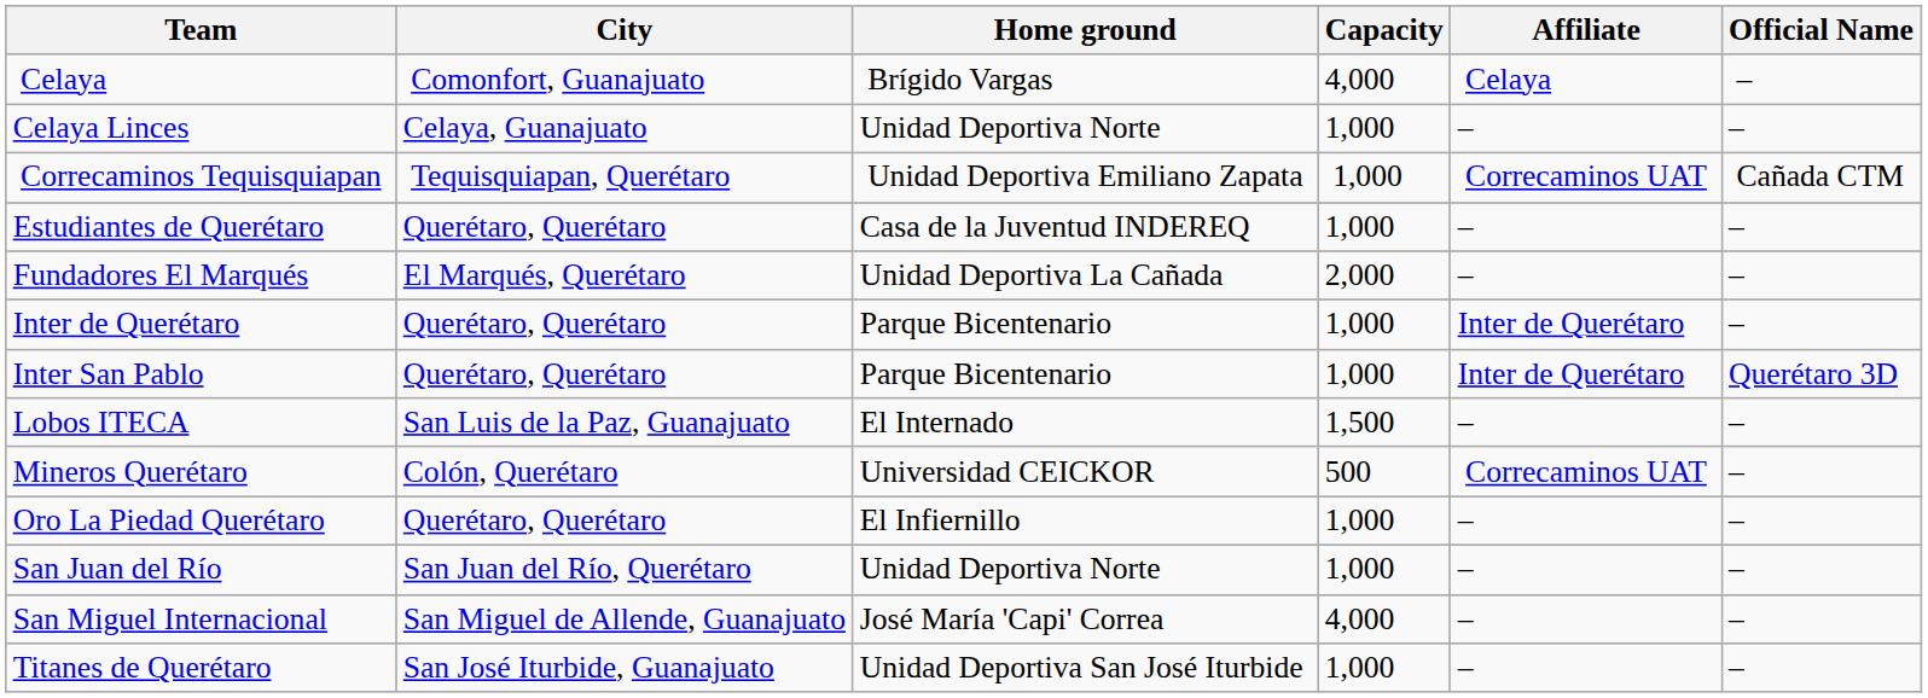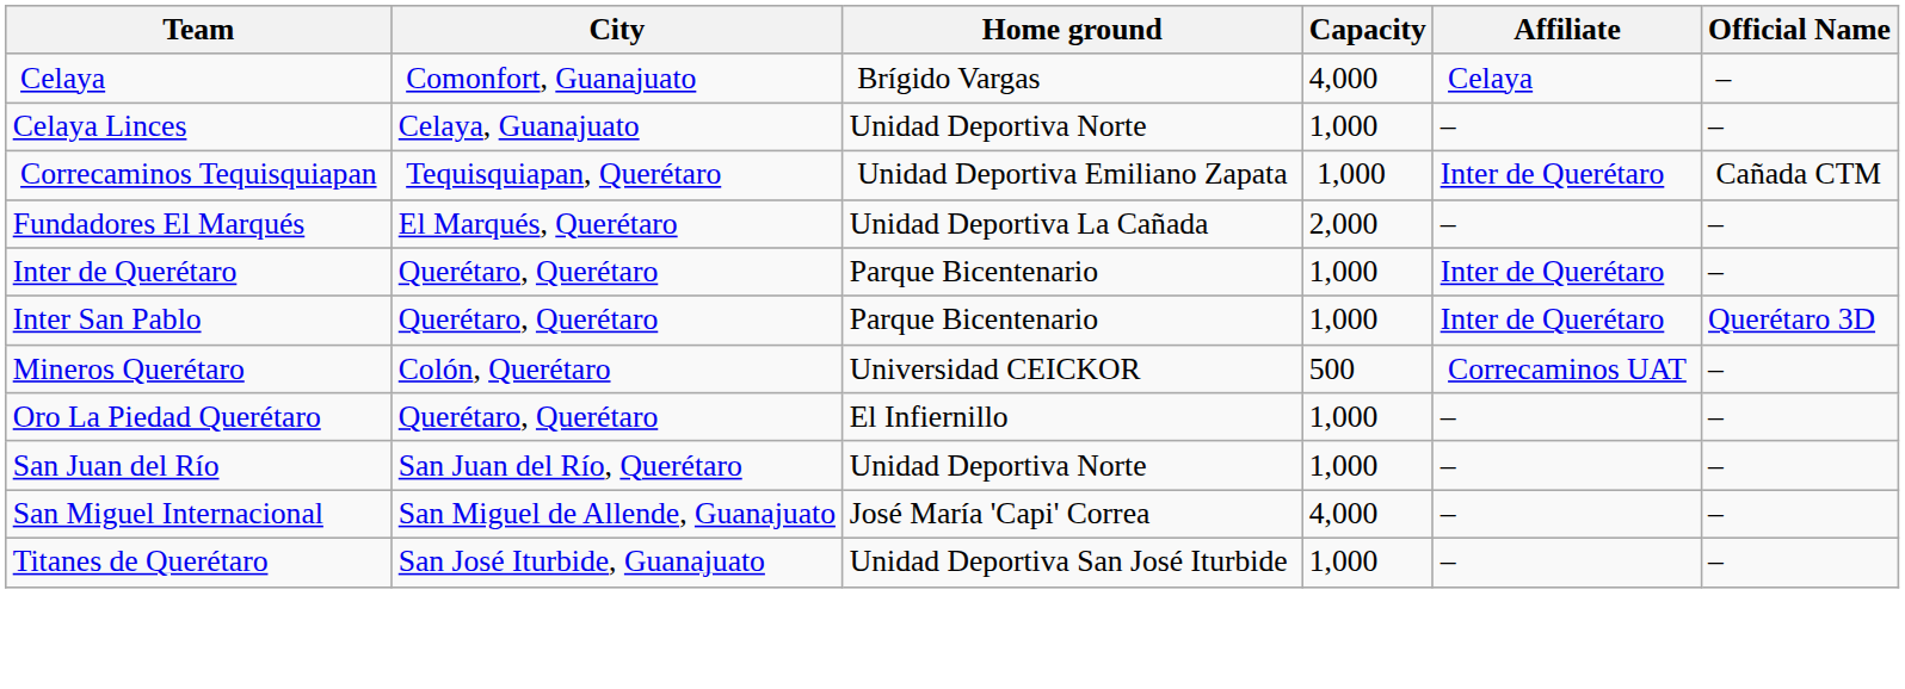 <table class="wikitable sortable">
 <tr>
 <th>Team</th>
 <th>City</th>
 <th>Home ground</th>
 <th>Capacity</th>
 <th>Affiliate</th>
 <th>Official Name</th>
 </tr>
 <tr>
 <td> <a href='#'>Celaya</a> </td>
 <td> <a href='#'>Comonfort</a>, <a href='#'>Guanajuato</a> </td>
 <td> Brígido Vargas </td>
 <td>4,000 </td>
 <td> <a href='#'>Celaya</a> </td>
 <td> –</td>
 </tr>
 <tr>
 <td><a href='#'>Celaya Linces</a></td>
 <td><a href='#'>Celaya</a>, <a href='#'>Guanajuato</a></td>
 <td>Unidad Deportiva Norte</td>
 <td>1,000</td>
 <td>–</td>
 <td>–</td>
 </tr>
 <tr>
 <td> <a href='#'>Correcaminos Tequisquiapan</a> </td>
 <td> <a href='#'>Tequisquiapan</a>, <a href='#'>Querétaro</a> </td>
 <td> Unidad Deportiva Emiliano Zapata </td>
 <td> 1,000</td>
-<td> <a href='#'>Correcaminos UAT</a> </td>
+<td><a href='#'>Inter de Querétaro</a></td>
 <td> Cañada CTM</td>
-</tr>
-<tr>
-<td><a href='#'>Estudiantes de Querétaro</a></td>
-<td><a href='#'>Querétaro</a>, <a href='#'>Querétaro</a></td>
-<td>Casa de la Juventud INDEREQ</td>
-<td>1,000</td>
-<td>–</td>
-<td>–</td>
 </tr>
 <tr>
 <td><a href='#'>Fundadores El Marqués</a></td>
 <td><a href='#'>El Marqués</a>, <a href='#'>Querétaro</a></td>
 <td>Unidad Deportiva La Cañada</td>
 <td>2,000</td>
 <td>–</td>
 <td>–</td>
 </tr>
 <tr>
 <td><a href='#'>Inter de Querétaro</a></td>
 <td><a href='#'>Querétaro</a>, <a href='#'>Querétaro</a></td>
 <td>Parque Bicentenario</td>
 <td>1,000</td>
 <td><a href='#'>Inter de Querétaro</a></td>
 <td>–</td>
 </tr>
 <tr>
 <td><a href='#'>Inter San Pablo</a></td>
 <td><a href='#'>Querétaro</a>, <a href='#'>Querétaro</a></td>
 <td>Parque Bicentenario</td>
 <td>1,000</td>
 <td><a href='#'>Inter de Querétaro</a></td>
 <td><a href='#'>Querétaro 3D</a></td>
-</tr>
-<tr>
-<td><a href='#'>Lobos ITECA</a></td>
-<td><a href='#'>San Luis de la Paz</a>, <a href='#'>Guanajuato</a></td>
-<td>El Internado</td>
-<td>1,500</td>
-<td>–</td>
-<td>–</td>
 </tr>
 <tr>
 <td><a href='#'>Mineros Querétaro</a></td>
 <td><a href='#'>Colón</a>, <a href='#'>Querétaro</a></td>
 <td>Universidad CEICKOR</td>
 <td>500</td>
 <td> <a href='#'>Correcaminos UAT</a> </td>
 <td>–</td>
 </tr>
 <tr>
 <td><a href='#'>Oro La Piedad Querétaro</a></td>
 <td><a href='#'>Querétaro</a>, <a href='#'>Querétaro</a></td>
 <td>El Infiernillo</td>
 <td>1,000</td>
 <td>–</td>
 <td>–</td>
 </tr>
 <tr>
 <td><a href='#'>San Juan del Río</a></td>
 <td><a href='#'>San Juan del Río</a>, <a href='#'>Querétaro</a></td>
 <td>Unidad Deportiva Norte</td>
 <td>1,000</td>
 <td>–</td>
 <td>–</td>
 </tr>
 <tr>
 <td><a href='#'>San Miguel Internacional</a></td>
 <td><a href='#'>San Miguel de Allende</a>, <a href='#'>Guanajuato</a></td>
 <td>José María 'Capi' Correa</td>
 <td>4,000</td>
 <td>–</td>
 <td>–</td>
 </tr>
 <tr>
 <td><a href='#'>Titanes de Querétaro</a></td>
 <td><a href='#'>San José Iturbide</a>, <a href='#'>Guanajuato</a></td>
 <td>Unidad Deportiva San José Iturbide</td>
 <td>1,000</td>
 <td>–</td>
 <td>–</td>
 </tr>
 </table>
